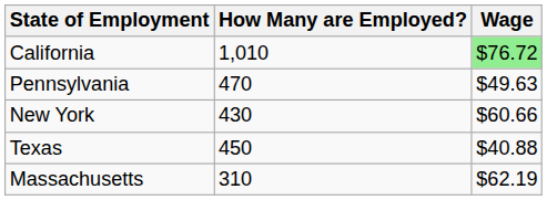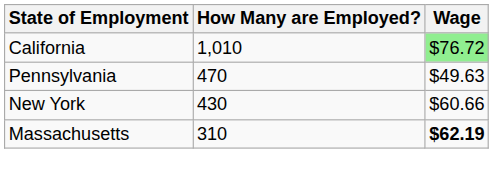 <table class="wikitable">
 <tr>
 <th>State of Employment</th>
 <th>How Many are Employed?</th>
 <th>Wage</th>
 </tr>
 <tr>
 <td>California</td>
 <td>1,010</td>
 <td style="background: lightgreen;">$76.72</td>
 </tr>
 <tr>
 <td>Pennsylvania</td>
 <td>470</td>
 <td>$49.63</td>
 </tr>
 <tr>
 <td>New York</td>
 <td>430</td>
 <td>$60.66</td>
 </tr>
 <tr>
-<td>Texas</td>
-<td>450</td>
-<td>$40.88</td>
-</tr>
-<tr>
 <td>Massachusetts</td>
 <td>310</td>
-<td>$62.19</td>
+<td><strong>$62.19</strong></td>
 </tr>
 </table>
